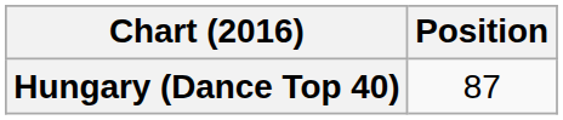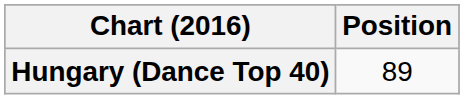 <table class="wikitable plainrowheaders" style="text-align:center">
 <tr>
 <th scope="col">Chart (2016)</th>
 <th scope="col">Position</th>
 </tr>
 <tr>
 <th scope="row">Hungary (Dance Top 40)</th>
-<td>87</td>
+<td>89</td>
 </tr>
 </table>
